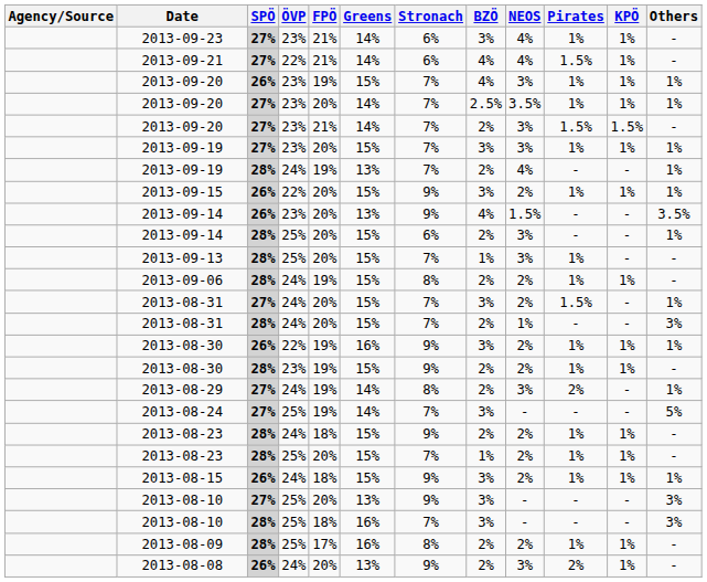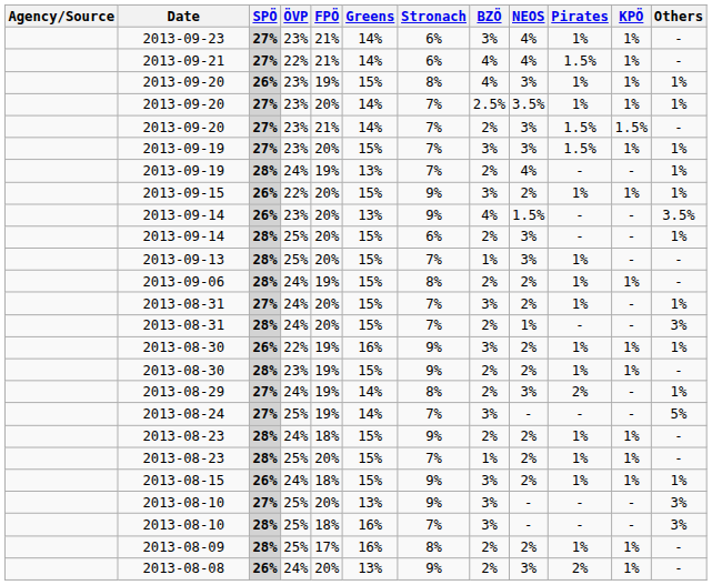 <table class="wikitable collapsible sortable" style="text-align:center">
 <tr>
 <th>Agency/Source</th>
 <th style="width:120px">Date</th>
 <th><a href='#'>SPÖ</a></th>
 <th><a href='#'>ÖVP</a></th>
 <th><a href='#'>FPÖ</a></th>
 <th><a href='#'>Greens</a></th>
 <th><a href='#'>Stronach</a></th>
 <th><a href='#'>BZÖ</a></th>
 <th><a href='#'>NEOS</a></th>
 <th><a href='#'>Pirates</a></th>
 <th><a href='#'>KPÖ</a></th>
 <th>Others</th>
 </tr>
 <tr>
 <td></td>
 <td>2013-09-23</td>
 <td style="background:lightgrey;"><strong>27%</strong></td>
 <td>23%</td>
 <td>21%</td>
 <td>14%</td>
 <td>6%</td>
 <td>3%</td>
 <td>4%</td>
 <td>1%</td>
 <td>1%</td>
 <td>-</td>
 </tr>
 <tr>
 <td></td>
 <td>2013-09-21</td>
 <td style="background:lightgrey;"><strong>27%</strong></td>
 <td>22%</td>
 <td>21%</td>
 <td>14%</td>
 <td>6%</td>
 <td>4%</td>
 <td>4%</td>
 <td>1.5%</td>
 <td>1%</td>
 <td>-</td>
 </tr>
 <tr>
 <td></td>
 <td>2013-09-20</td>
 <td style="background:lightgrey;"><strong>26%</strong></td>
 <td>23%</td>
 <td>19%</td>
 <td>15%</td>
-<td>7%</td>
+<td>8%</td>
 <td>4%</td>
 <td>3%</td>
 <td>1%</td>
 <td>1%</td>
 <td>1%</td>
 </tr>
 <tr>
 <td></td>
 <td>2013-09-20</td>
 <td style="background:lightgrey;"><strong>27%</strong></td>
 <td>23%</td>
 <td>20%</td>
 <td>14%</td>
 <td>7%</td>
 <td>2.5%</td>
 <td>3.5%</td>
 <td>1%</td>
 <td>1%</td>
 <td>1%</td>
 </tr>
 <tr>
 <td></td>
 <td>2013-09-20</td>
 <td style="background:lightgrey;"><strong>27%</strong></td>
 <td>23%</td>
 <td>21%</td>
 <td>14%</td>
 <td>7%</td>
 <td>2%</td>
 <td>3%</td>
 <td>1.5%</td>
 <td>1.5%</td>
 <td>-</td>
 </tr>
 <tr>
 <td></td>
 <td>2013-09-19</td>
 <td style="background:lightgrey;"><strong>27%</strong></td>
 <td>23%</td>
 <td>20%</td>
 <td>15%</td>
 <td>7%</td>
 <td>3%</td>
 <td>3%</td>
-<td>1%</td>
+<td>1.5%</td>
 <td>1%</td>
 <td>1%</td>
 </tr>
 <tr>
 <td></td>
 <td>2013-09-19</td>
 <td style="background:lightgrey;"><strong>28%</strong></td>
 <td>24%</td>
 <td>19%</td>
 <td>13%</td>
 <td>7%</td>
 <td>2%</td>
 <td>4%</td>
 <td>-</td>
 <td>-</td>
 <td>1%</td>
 </tr>
 <tr>
 <td></td>
 <td>2013-09-15</td>
 <td style="background:lightgrey;"><strong>26%</strong></td>
 <td>22%</td>
 <td>20%</td>
 <td>15%</td>
 <td>9%</td>
 <td>3%</td>
 <td>2%</td>
 <td>1%</td>
 <td>1%</td>
 <td>1%</td>
 </tr>
 <tr>
 <td></td>
 <td>2013-09-14</td>
 <td style="background:lightgrey;"><strong>26%</strong></td>
 <td>23%</td>
 <td>20%</td>
 <td>13%</td>
 <td>9%</td>
 <td>4%</td>
 <td>1.5%</td>
 <td>-</td>
 <td>-</td>
 <td>3.5%</td>
 </tr>
 <tr>
 <td> </td>
 <td>2013-09-14</td>
 <td style="background:lightgrey;"><strong>28%</strong></td>
 <td>25%</td>
 <td>20%</td>
 <td>15%</td>
 <td>6%</td>
 <td>2%</td>
 <td>3%</td>
 <td>-</td>
 <td>-</td>
 <td>1%</td>
 </tr>
 <tr>
 <td></td>
 <td>2013-09-13</td>
 <td style="background:lightgrey;"><strong>28%</strong></td>
 <td>25%</td>
 <td>20%</td>
 <td>15%</td>
 <td>7%</td>
 <td>1%</td>
 <td>3%</td>
 <td>1%</td>
 <td>-</td>
 <td>-</td>
 </tr>
 <tr>
 <td></td>
 <td>2013-09-06</td>
 <td style="background:lightgrey;"><strong>28%</strong></td>
 <td>24%</td>
 <td>19%</td>
 <td>15%</td>
 <td>8%</td>
 <td>2%</td>
 <td>2%</td>
 <td>1%</td>
 <td>1%</td>
 <td>-</td>
 </tr>
 <tr>
 <td></td>
 <td>2013-08-31</td>
 <td style="background:lightgrey;"><strong>27%</strong></td>
 <td>24%</td>
 <td>20%</td>
 <td>15%</td>
 <td>7%</td>
 <td>3%</td>
 <td>2%</td>
-<td>1.5%</td>
+<td>1%</td>
 <td>-</td>
 <td>1%</td>
 </tr>
 <tr>
 <td></td>
 <td>2013-08-31</td>
 <td style="background:lightgrey;"><strong>28%</strong></td>
 <td>24%</td>
 <td>20%</td>
 <td>15%</td>
 <td>7%</td>
 <td>2%</td>
 <td>1%</td>
 <td>-</td>
 <td>-</td>
 <td>3%</td>
 </tr>
 <tr>
 <td></td>
 <td>2013-08-30</td>
 <td style="background:lightgrey;"><strong>26%</strong></td>
 <td>22%</td>
 <td>19%</td>
 <td>16%</td>
 <td>9%</td>
 <td>3%</td>
 <td>2%</td>
 <td>1%</td>
 <td>1%</td>
 <td>1%</td>
 </tr>
 <tr>
 <td></td>
 <td>2013-08-30</td>
 <td style="background:lightgrey;"><strong>28%</strong></td>
 <td>23%</td>
 <td>19%</td>
 <td>15%</td>
 <td>9%</td>
 <td>2%</td>
 <td>2%</td>
 <td>1%</td>
 <td>1%</td>
 <td>-</td>
 </tr>
 <tr>
 <td></td>
 <td>2013-08-29</td>
 <td style="background:lightgrey;"><strong>27%</strong></td>
 <td>24%</td>
 <td>19%</td>
 <td>14%</td>
 <td>8%</td>
 <td>2%</td>
 <td>3%</td>
 <td>2%</td>
 <td>-</td>
 <td>1%</td>
 </tr>
 <tr>
 <td> </td>
 <td>2013-08-24</td>
 <td style="background:lightgrey;"><strong>27%</strong></td>
 <td>25%</td>
 <td>19%</td>
 <td>14%</td>
 <td>7%</td>
 <td>3%</td>
 <td>-</td>
 <td>-</td>
 <td>-</td>
 <td>5%</td>
 </tr>
 <tr>
 <td></td>
 <td>2013-08-23</td>
 <td style="background:lightgrey;"><strong>28%</strong></td>
 <td>24%</td>
 <td>18%</td>
 <td>15%</td>
 <td>9%</td>
 <td>2%</td>
 <td>2%</td>
 <td>1%</td>
 <td>1%</td>
 <td>-</td>
 </tr>
 <tr>
 <td> </td>
 <td>2013-08-23</td>
 <td style="background:lightgrey;"><strong>28%</strong></td>
 <td>25%</td>
 <td>20%</td>
 <td>15%</td>
 <td>7%</td>
 <td>1%</td>
 <td>2%</td>
 <td>1%</td>
 <td>1%</td>
 <td>-</td>
 </tr>
 <tr>
 <td></td>
 <td>2013-08-15</td>
 <td style="background:lightgrey;"><strong>26%</strong></td>
 <td>24%</td>
 <td>18%</td>
 <td>15%</td>
 <td>9%</td>
 <td>3%</td>
 <td>2%</td>
 <td>1%</td>
 <td>1%</td>
 <td>1%</td>
 </tr>
 <tr>
 <td></td>
 <td>2013-08-10</td>
 <td style="background:lightgrey;"><strong>27%</strong></td>
 <td>25%</td>
 <td>20%</td>
 <td>13%</td>
 <td>9%</td>
 <td>3%</td>
 <td>-</td>
 <td>-</td>
 <td>-</td>
 <td>3%</td>
 </tr>
 <tr>
 <td> </td>
 <td>2013-08-10</td>
 <td style="background:lightgrey;"><strong>28%</strong></td>
 <td>25%</td>
 <td>18%</td>
 <td>16%</td>
 <td>7%</td>
 <td>3%</td>
 <td>-</td>
 <td>-</td>
 <td>-</td>
 <td>3%</td>
 </tr>
 <tr>
 <td></td>
 <td>2013-08-09</td>
 <td style="background:lightgrey;"><strong>28%</strong></td>
 <td>25%</td>
 <td>17%</td>
 <td>16%</td>
 <td>8%</td>
 <td>2%</td>
 <td>2%</td>
 <td>1%</td>
 <td>1%</td>
 <td>-</td>
 </tr>
 <tr>
 <td></td>
 <td>2013-08-08</td>
 <td style="background:lightgrey;"><strong>26%</strong></td>
 <td>24%</td>
 <td>20%</td>
 <td>13%</td>
 <td>9%</td>
 <td>2%</td>
 <td>3%</td>
 <td>2%</td>
 <td>1%</td>
 <td>-</td>
 </tr>
 </table>
